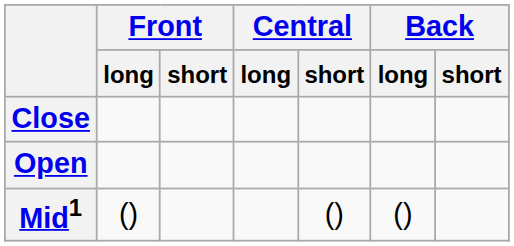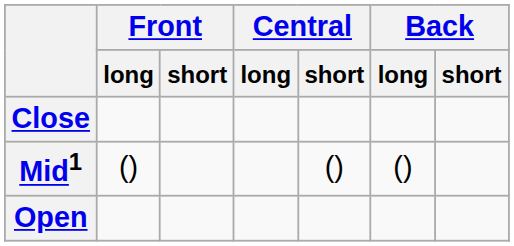 <table class="wikitable">
 <tr>
 <th rowspan=2></th>
 <th colspan=2><a href='#'>Front</a></th>
 <th colspan=2><a href='#'>Central</a></th>
 <th colspan=2><a href='#'>Back</a></th>
 </tr>
 <tr>
 <th><small>long</small></th>
 <th><small>short</small></th>
 <th><small>long</small></th>
 <th><small>short</small></th>
 <th><small>long</small></th>
 <th><small>short</small></th>
 </tr>
 <tr align=center>
 <th><a href='#'>Close</a></th>
 <td></td>
 <td></td>
 <td></td>
 <td></td>
 <td></td>
 <td></td>
 </tr>
 <tr align=center>
+<th><a href='#'>Mid</a><sup>1</sup></th>
+<td>()</td>
+<td></td>
+<td></td>
+<td>()</td>
+<td>()</td>
+<td></td>
+</tr>
+<tr align=center>
 <th><a href='#'>Open</a></th>
 <td></td>
 <td></td>
 <td></td>
 <td></td>
 <td></td>
 <td></td>
 </tr>
-<tr align=center>
-<th><a href='#'>Mid</a><sup>1</sup></th>
-<td>()</td>
-<td></td>
-<td></td>
-<td>()</td>
-<td>()</td>
-<td></td>
-</tr>
 </table>
